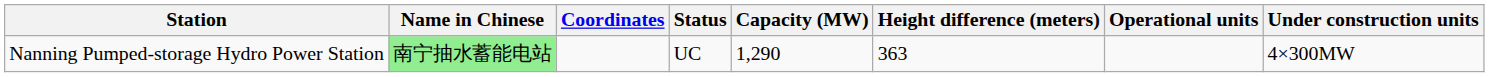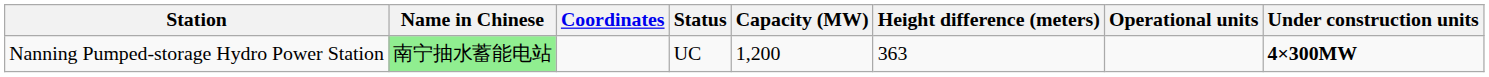 <table class="wikitable sortable">
 <tr>
 <th>Station</th>
 <th>Name in Chinese</th>
 <th><a href='#'>Coordinates</a></th>
 <th>Status</th>
 <th>Capacity (MW)</th>
 <th>Height difference (meters)</th>
 <th>Operational units</th>
 <th>Under construction units</th>
 </tr>
 <tr>
 <td>Nanning Pumped-storage Hydro Power Station</td>
 <td style="background: lightgreen;">南宁抽水蓄能电站</td>
 <td></td>
 <td>UC</td>
-<td>1,290</td>
+<td>1,200</td>
 <td>363</td>
 <td></td>
-<td>4×300MW</td>
+<td><strong>4×300MW</strong></td>
 </tr>
 </table>
